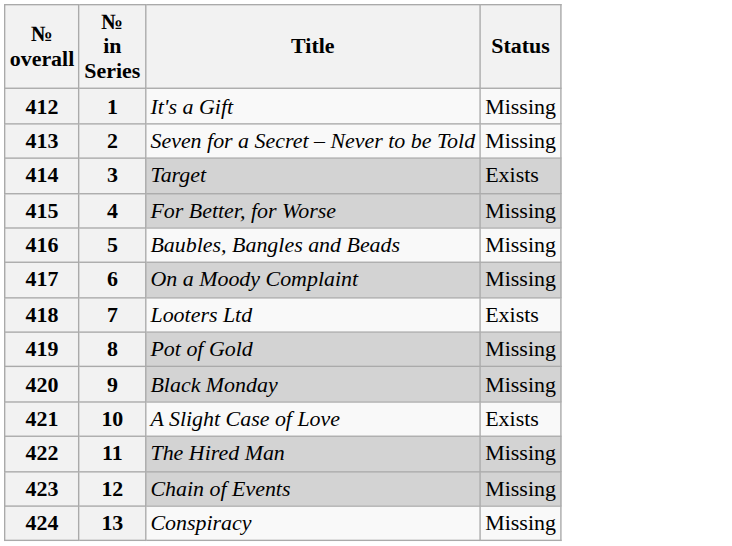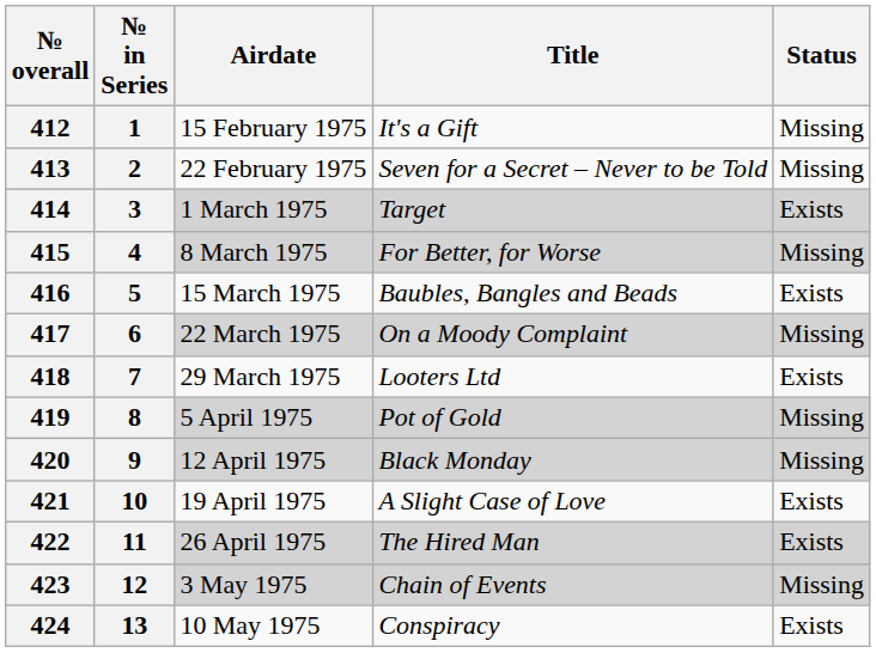 <table class="wikitable">
 <tr>
 <th>№<br>overall</th>
 <th>№<br>in<br>Series</th>
+<th>Airdate</th>
 <th>Title</th>
 <th>Status</th>
 </tr>
 <tr>
 <th style="text-align:center;">412</th>
 <th style="text-align:center;">1</th>
+<td>15 February 1975</td>
 <td><em>It's a Gift</em></td>
 <td>Missing</td>
 </tr>
 <tr>
 <th style="text-align:center;">413</th>
 <th style="text-align:center;">2</th>
+<td>22 February 1975</td>
 <td><em>Seven for a Secret – Never to be Told</em></td>
 <td>Missing</td>
 </tr>
 <tr style="background:lightgrey;">
 <th style="text-align:center;">414</th>
 <th style="text-align:center;">3</th>
+<td>1 March 1975</td>
 <td><em>Target</em></td>
 <td>Exists</td>
 </tr>
 <tr style="background:lightgrey;">
 <th style="text-align:center;">415</th>
 <th style="text-align:center;">4</th>
+<td>8 March 1975</td>
 <td><em>For Better, for Worse</em></td>
 <td>Missing</td>
 </tr>
 <tr>
 <th style="text-align:center;">416</th>
 <th style="text-align:center;">5</th>
+<td>15 March 1975</td>
 <td><em>Baubles, Bangles and Beads</em></td>
-<td>Missing</td>
+<td>Exists</td>
 </tr>
 <tr style="background:lightgrey;">
 <th style="text-align:center;">417</th>
 <th style="text-align:center;">6</th>
+<td>22 March 1975</td>
 <td><em>On a Moody Complaint</em></td>
 <td>Missing</td>
 </tr>
 <tr>
 <th style="text-align:center;">418</th>
 <th style="text-align:center;">7</th>
+<td>29 March 1975</td>
 <td><em>Looters Ltd</em></td>
 <td>Exists</td>
 </tr>
 <tr style="background:lightgrey;">
 <th style="text-align:center;">419</th>
 <th style="text-align:center;">8</th>
+<td>5 April 1975</td>
 <td><em>Pot of Gold</em></td>
 <td>Missing</td>
 </tr>
 <tr style="background:lightgrey;">
 <th style="text-align:center;">420</th>
 <th style="text-align:center;">9</th>
+<td>12 April 1975</td>
 <td><em>Black Monday</em></td>
 <td>Missing</td>
 </tr>
 <tr>
 <th style="text-align:center;">421</th>
 <th style="text-align:center;">10</th>
+<td>19 April 1975</td>
 <td><em>A Slight Case of Love</em></td>
 <td>Exists</td>
 </tr>
 <tr style="background:lightgrey;">
 <th style="text-align:center;">422</th>
 <th style="text-align:center;">11</th>
+<td>26 April 1975</td>
 <td><em>The Hired Man</em></td>
-<td>Missing</td>
+<td>Exists</td>
 </tr>
 <tr style="background:lightgrey;">
 <th style="text-align:center;">423</th>
 <th style="text-align:center;">12</th>
+<td>3 May 1975</td>
 <td><em>Chain of Events</em></td>
 <td>Missing</td>
 </tr>
 <tr>
 <th style="text-align:center;">424</th>
 <th style="text-align:center;">13</th>
+<td>10 May 1975</td>
 <td><em>Conspiracy</em></td>
-<td>Missing</td>
+<td>Exists</td>
 </tr>
 </table>
